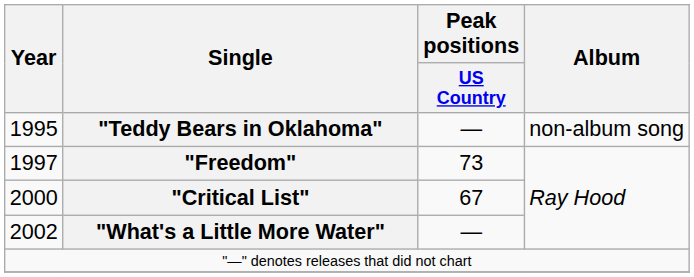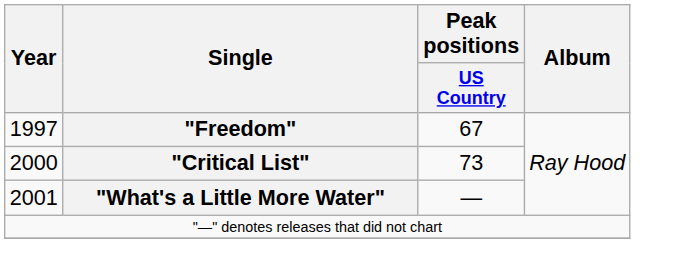 <table class="wikitable plainrowheaders" style="text-align:center;">
 <tr>
 <th rowspan="2">Year</th>
 <th rowspan="2" style="width:16em;">Single</th>
 <th>Peak positions</th>
 <th rowspan="2">Album</th>
 </tr>
 <tr style="font-size:smaller;">
 <th width="65"><a href='#'>US Country</a></th>
 </tr>
 <tr>
-<td>1995</td>
-<th scope="row">"Teddy Bears in Oklahoma"</th>
-<td>—</td>
-<td align="left">non-album song</td>
-</tr>
-<tr>
 <td>1997</td>
 <th scope="row">"Freedom"</th>
-<td>73</td>
+<td>67</td>
 <td align="left" rowspan="3"><em>Ray Hood</em></td>
 </tr>
 <tr>
 <td>2000</td>
 <th scope="row">"Critical List"</th>
-<td>67</td>
+<td>73</td>
 </tr>
 <tr>
-<td>2002</td>
+<td>2001</td>
 <th scope="row">"What's a Little More Water"</th>
 <td>—</td>
 </tr>
 <tr>
 <td colspan="4" style="font-size:8pt">"—" denotes releases that did not chart</td>
 </tr>
 <tr>
 </tr>
 </table>
